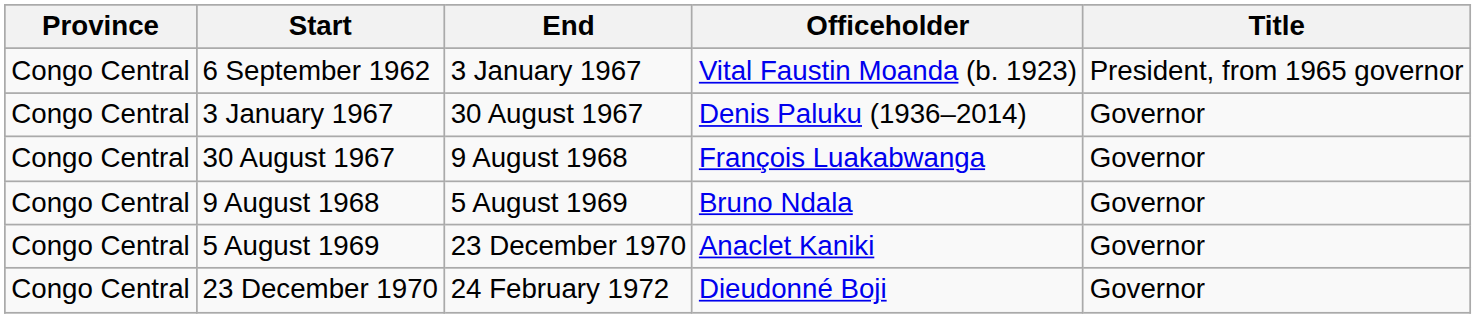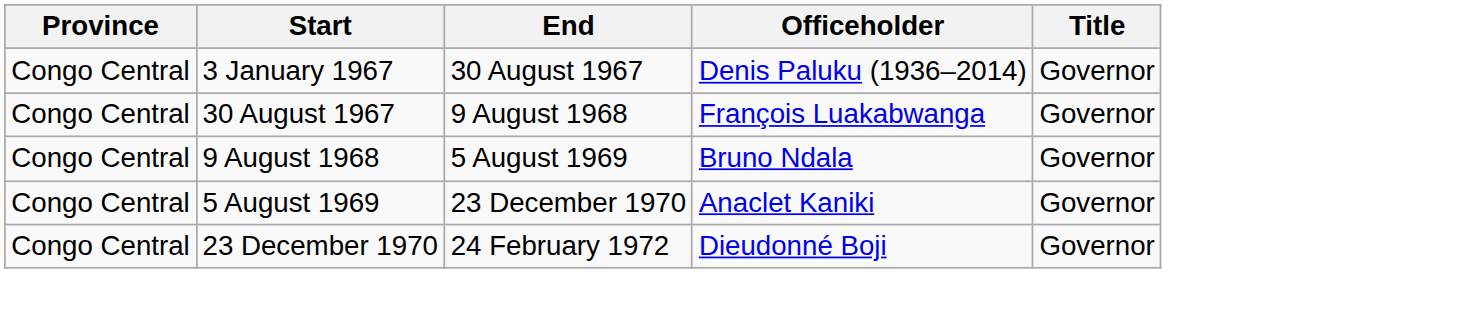 <table class=wikitable sortable>
 <tr>
 <th>Province</th>
 <th>Start</th>
 <th>End</th>
 <th>Officeholder</th>
 <th>Title</th>
-</tr>
-<tr>
-<td>Congo Central</td>
-<td>6 September 1962</td>
-<td>3 January 1967</td>
-<td><a href='#'>Vital Faustin Moanda</a> (b. 1923)</td>
-<td>President, from 1965 governor</td>
 </tr>
 <tr>
 <td>Congo Central</td>
 <td>3 January 1967</td>
 <td>30 August 1967</td>
 <td><a href='#'>Denis Paluku</a> (1936–2014)</td>
 <td>Governor</td>
 </tr>
 <tr>
 <td>Congo Central</td>
 <td>30 August 1967</td>
 <td>9 August 1968</td>
 <td><a href='#'>François Luakabwanga</a></td>
 <td>Governor</td>
 </tr>
 <tr>
 <td>Congo Central</td>
 <td>9 August 1968</td>
 <td>5 August 1969</td>
 <td><a href='#'>Bruno Ndala</a></td>
 <td>Governor</td>
 </tr>
 <tr>
 <td>Congo Central</td>
 <td>5 August 1969</td>
 <td>23 December 1970</td>
 <td><a href='#'>Anaclet Kaniki</a></td>
 <td>Governor</td>
 </tr>
 <tr>
 <td>Congo Central</td>
 <td>23 December 1970</td>
 <td>24 February 1972</td>
 <td><a href='#'>Dieudonné Boji</a></td>
 <td>Governor</td>
 </tr>
 </table>
